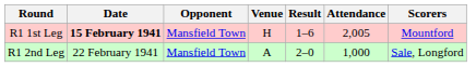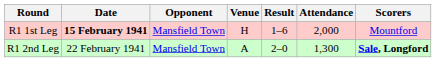 <table class="wikitable" style="font-size:100%; text-align:center">
 <tr>
 <th>Round</th>
 <th>Date</th>
 <th>Opponent</th>
 <th>Venue</th>
 <th>Result</th>
 <th>Attendance</th>
 <th>Scorers</th>
 </tr>
 <tr style="background-color: #FFCCCC;">
 <td>R1 1st Leg</td>
 <td><strong>15 February 1941</strong></td>
 <td><a href='#'>Mansfield Town</a></td>
 <td>H</td>
 <td>1–6</td>
-<td>2,005</td>
+<td>2,000</td>
 <td><a href='#'>Mountford</a></td>
 </tr>
 <tr style="background-color: #CCFFCC;">
 <td>R1 2nd Leg</td>
 <td>22 February 1941</td>
 <td><a href='#'>Mansfield Town</a></td>
 <td>A</td>
 <td>2–0</td>
-<td>1,000</td>
-<td><a href='#'>Sale</a>, Longford</td>
+<td>1,300</td>
+<td><strong><a href='#'>Sale</a>, Longford</strong></td>
 </tr>
 </table>
